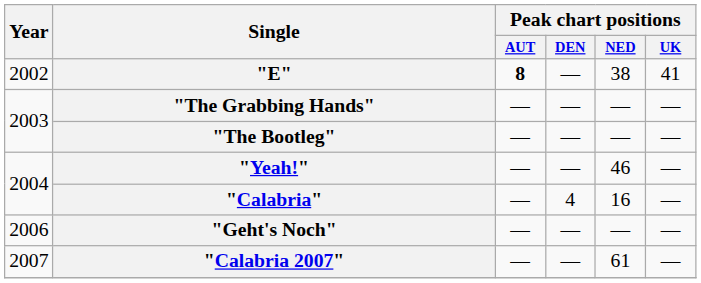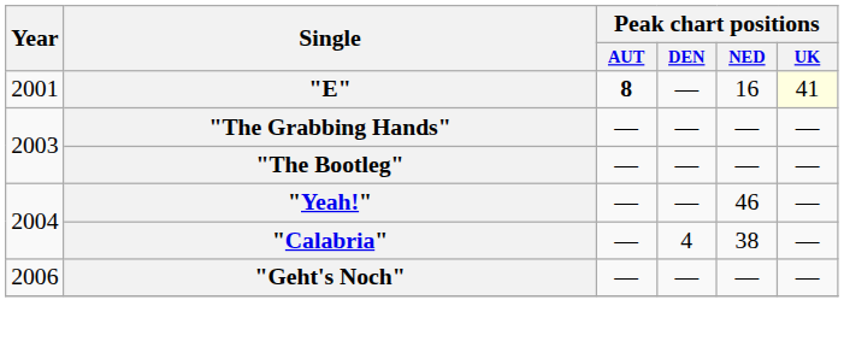 <table class="wikitable plainrowheaders" style="text-align:center;">
 <tr>
 <th rowspan="2">Year</th>
 <th rowspan="2" style="width:22em;">Single</th>
 <th colspan="4">Peak chart positions</th>
 </tr>
 <tr style="font-size:small;">
 <th style="width:3em;font-size:90%"><a href='#'>AUT</a><br></th>
 <th style="width:3em;font-size:90%"><a href='#'>DEN</a><br></th>
 <th style="width:3em;font-size:90%"><a href='#'>NED</a><br></th>
 <th style="width:3em;font-size:90%"><a href='#'>UK</a><br></th>
 </tr>
 <tr>
-<td rowspan="1">2002</td>
+<td rowspan="1">2001</td>
 <th scope="row">"E"</th>
 <td><strong>8</strong></td>
 <td>—</td>
-<td>38</td>
-<td>41</td>
+<td>16</td>
+<td style="background: lightyellow;">41</td>
 </tr>
 <tr>
 <td rowspan="2">2003</td>
 <th scope="row">"The Grabbing Hands"</th>
 <td>—</td>
 <td>—</td>
 <td>—</td>
 <td>—</td>
 </tr>
 <tr>
 <th scope="row">"The Bootleg"</th>
 <td>—</td>
 <td>—</td>
 <td>—</td>
 <td>—</td>
 </tr>
 <tr>
 <td rowspan="2">2004</td>
 <th scope="row">"<a href='#'>Yeah!</a>"</th>
 <td>—</td>
 <td>—</td>
 <td>46</td>
 <td>—</td>
 </tr>
 <tr>
 <th scope="row">"<a href='#'>Calabria</a>"</th>
 <td>—</td>
 <td>4</td>
-<td>16</td>
+<td>38</td>
 <td>—</td>
 </tr>
 <tr>
 <td rowspan="1">2006</td>
 <th scope="row">"Geht's Noch"</th>
 <td>—</td>
 <td>—</td>
 <td>—</td>
 <td>—</td>
 </tr>
 <tr>
-<td rowspan="1">2007</td>
-<th scope="row">"<a href='#'>Calabria 2007</a>"</th>
-<td>—</td>
-<td>—</td>
-<td>61</td>
-<td>—</td>
-</tr>
-<tr>
 </tr>
 </table>
